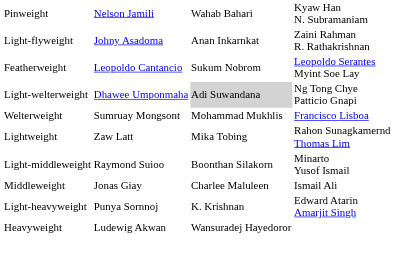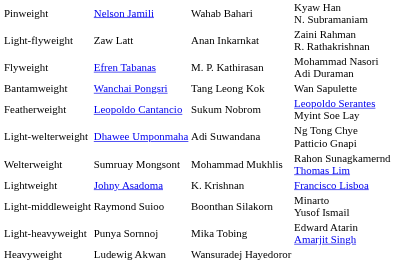 <table>
 <tr>
 <td>Pinweight</td>
 <td> <a href='#'>Nelson Jamili</a></td>
 <td> Wahab Bahari</td>
 <td> Kyaw Han<br> N. Subramaniam</td>
 </tr>
 <tr>
 <td>Light-flyweight</td>
-<td> <a href='#'>Johny Asadoma</a></td>
+<td> Zaw Latt</td>
 <td> Anan Inkarnkat</td>
 <td> Zaini Rahman<br> R. Rathakrishnan</td>
+</tr>
+<tr>
+<td>Flyweight</td>
+<td> <a href='#'>Efren Tabanas</a></td>
+<td> M. P. Kathirasan</td>
+<td> Mohammad Nasori<br> Adi Duraman</td>
+</tr>
+<tr>
+<td>Bantamweight</td>
+<td> <a href='#'>Wanchai Pongsri</a></td>
+<td> Tang Leong Kok</td>
+<td> Wan Sapulette</td>
 </tr>
 <tr>
 <td>Featherweight</td>
 <td> <a href='#'>Leopoldo Cantancio</a></td>
 <td> Sukum Nobrom</td>
 <td> <a href='#'>Leopoldo Serantes</a><br> Myint Soe Lay</td>
 </tr>
 <tr>
 <td>Light-welterweight</td>
 <td> <a href='#'>Dhawee Umponmaha</a></td>
-<td style="background: lightgrey;"> Adi Suwandana</td>
+<td> Adi Suwandana</td>
 <td> Ng Tong Chye<br> Patticio Gnapi</td>
 </tr>
 <tr>
 <td>Welterweight</td>
 <td> Sumruay Mongsont</td>
 <td> Mohammad Mukhlis</td>
-<td> <a href='#'>Francisco Lisboa</a></td>
+<td> Rahon Sunagkamernd<br> <a href='#'>Thomas Lim</a></td>
 </tr>
 <tr>
 <td>Lightweight</td>
-<td> Zaw Latt</td>
-<td> Mika Tobing</td>
-<td> Rahon Sunagkamernd<br> <a href='#'>Thomas Lim</a></td>
+<td> <a href='#'>Johny Asadoma</a></td>
+<td> K. Krishnan</td>
+<td> <a href='#'>Francisco Lisboa</a></td>
 </tr>
 <tr>
 <td>Light-middleweight</td>
 <td> Raymond Suioo</td>
 <td> Boonthan Silakorn</td>
 <td> Minarto<br> Yusof Ismail</td>
 </tr>
 <tr>
-<td>Middleweight</td>
-<td> Jonas Giay</td>
-<td> Charlee Maluleen</td>
-<td> Ismail Ali</td>
-</tr>
-<tr>
 <td>Light-heavyweight</td>
 <td> Punya Sornnoj</td>
-<td> K. Krishnan</td>
+<td> Mika Tobing</td>
 <td> Edward Atarin<br> <a href='#'>Amarjit Singh</a></td>
 </tr>
 <tr>
 <td>Heavyweight</td>
 <td> Ludewig Akwan</td>
 <td> Wansuradej Hayedoror</td>
 <td></td>
 </tr>
 </table>
